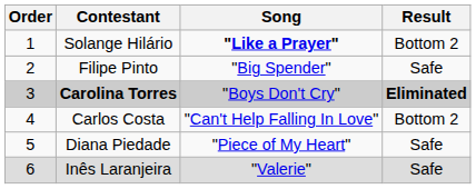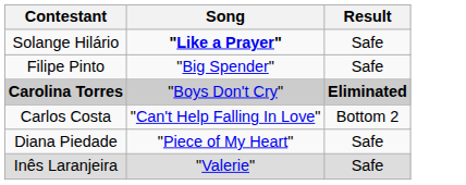 <table class="wikitable plainrowheaders" style="text-align:center;">
 <tr>
-<th>Order</th>
 <th>Contestant</th>
 <th>Song</th>
 <th>Result</th>
 </tr>
 <tr>
-<td>1</td>
 <td>Solange Hilário</td>
 <td><strong>"<a href='#'>Like a Prayer</a>"</strong></td>
-<td>Bottom 2</td>
+<td>Safe</td>
 </tr>
 <tr>
-<td>2</td>
 <td>Filipe Pinto</td>
 <td>"<a href='#'>Big Spender</a>"</td>
 <td>Safe</td>
 </tr>
 <tr style="background:#ccc;">
-<td>3</td>
 <td><strong>Carolina Torres</strong></td>
 <td>"<a href='#'>Boys Don't Cry</a>"</td>
 <td><strong>Eliminated</strong></td>
 </tr>
 <tr>
-<td>4</td>
 <td>Carlos Costa</td>
 <td>"<a href='#'>Can't Help Falling In Love</a>"</td>
 <td>Bottom 2</td>
 </tr>
 <tr>
-<td>5</td>
 <td>Diana Piedade</td>
 <td>"<a href='#'>Piece of My Heart</a>"</td>
 <td>Safe</td>
 </tr>
 <tr style="background:#ddd;">
-<td>6</td>
 <td>Inês Laranjeira</td>
 <td>"<a href='#'>Valerie</a>"</td>
 <td>Safe</td>
 </tr>
 </table>
